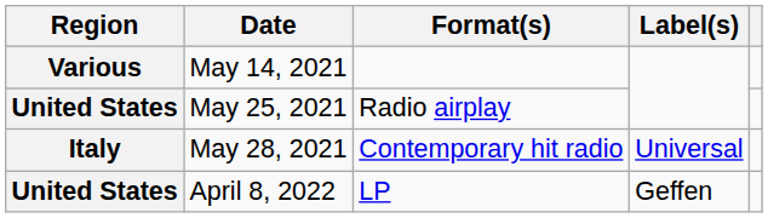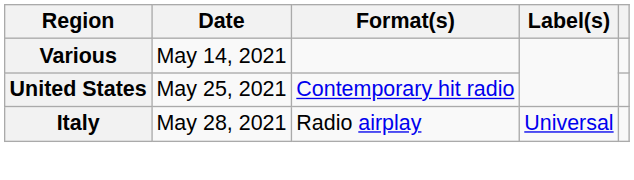 <table class="wikitable plainrowheaders">
 <tr>
 <th scope="col">Region</th>
 <th scope="col">Date</th>
 <th scope="col">Format(s)</th>
 <th scope="col">Label(s)</th>
 <th scope="col"></th>
 </tr>
 <tr>
 <th scope="row">Various</th>
 <td>May 14, 2021</td>
 <td></td>
 <td rowspan="2"></td>
 <td style="text-align:center;"></td>
 </tr>
 <tr>
 <th scope="row">United States</th>
 <td>May 25, 2021</td>
-<td>Radio <a href='#'>airplay</a></td>
+<td><a href='#'>Contemporary hit radio</a></td>
 <td style="text-align:center;"></td>
 </tr>
 <tr>
 <th scope="row">Italy</th>
 <td>May 28, 2021</td>
-<td><a href='#'>Contemporary hit radio</a></td>
+<td>Radio <a href='#'>airplay</a></td>
 <td><a href='#'>Universal</a></td>
 <td style="text-align:center;"></td>
 </tr>
-<tr>
-<th scope="row">United States</th>
-<td>April 8, 2022</td>
-<td><a href='#'>LP</a></td>
-<td>Geffen</td>
-<td style="text-align:center;"></td>
-</tr>
 </table>
